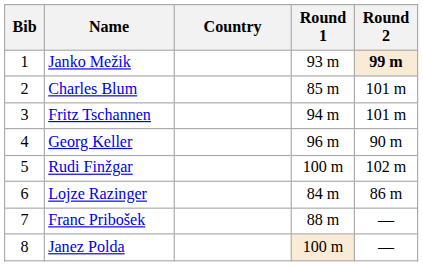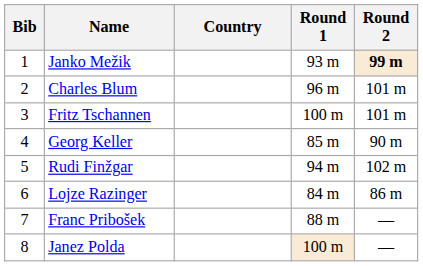 <table class="wikitable collapsible autocollapse sortable" cellpadding="3" cellspacing="0" border="1" style="background:#fff; font-size:86%; width:28%; line-height:16px; border:grey solid 1px; border-collapse:collapse;">
 <tr>
 <th width="30">Bib</th>
 <th width="120">Name</th>
 <th width="110">Country</th>
 <th width="50">Round 1</th>
 <th width="50">Round 2</th>
 </tr>
 <tr>
 <td align=center>1</td>
 <td><a href='#'>Janko Mežik</a></td>
 <td></td>
 <td align=center>93 m</td>
 <td align=center bgcolor=#FAEBD7><strong>99 m</strong></td>
 </tr>
 <tr>
 <td align=center>2</td>
 <td><a href='#'>Charles Blum</a></td>
 <td></td>
-<td align=center>85 m</td>
+<td align=center>96 m</td>
 <td align=center>101 m</td>
 </tr>
 <tr>
 <td align=center>3</td>
 <td><a href='#'>Fritz Tschannen</a></td>
 <td></td>
-<td align=center>94 m</td>
+<td align=center>100 m</td>
 <td align=center>101 m</td>
 </tr>
 <tr>
 <td align=center>4</td>
 <td><a href='#'>Georg Keller</a></td>
 <td></td>
-<td align=center>96 m</td>
+<td align=center>85 m</td>
 <td align=center>90 m</td>
 </tr>
 <tr>
 <td align=center>5</td>
 <td><a href='#'>Rudi Finžgar</a></td>
 <td></td>
-<td align=center>100 m</td>
+<td align=center>94 m</td>
 <td align=center>102 m</td>
 </tr>
 <tr>
 <td align=center>6</td>
 <td><a href='#'>Lojze Razinger</a></td>
 <td></td>
 <td align=center>84 m</td>
 <td align=center>86 m</td>
 </tr>
 <tr>
 <td align=center>7</td>
 <td><a href='#'>Franc Pribošek</a></td>
 <td></td>
 <td align=center>88 m</td>
 <td align=center>—</td>
 </tr>
 <tr>
 <td align=center>8</td>
 <td><a href='#'>Janez Polda</a></td>
 <td></td>
 <td align=center bgcolor=#FAEBD7>100 m</td>
 <td align=center>—</td>
 </tr>
 </table>
